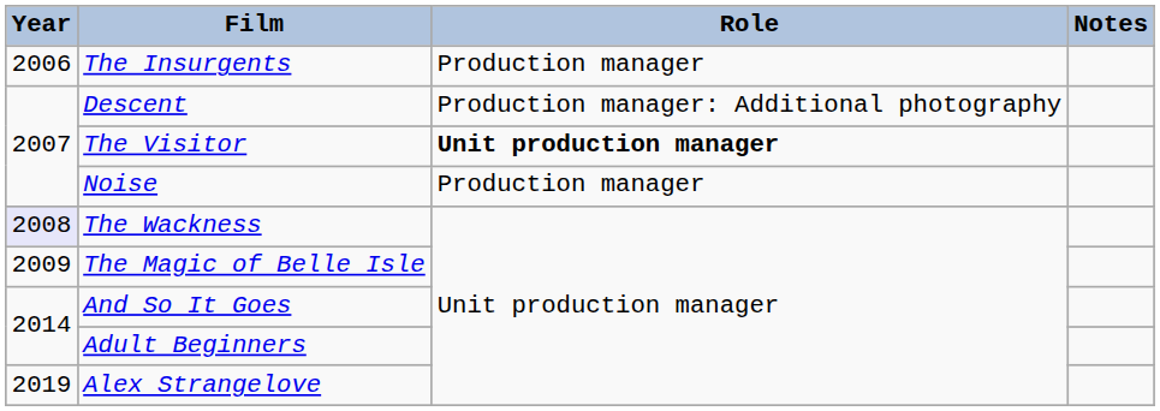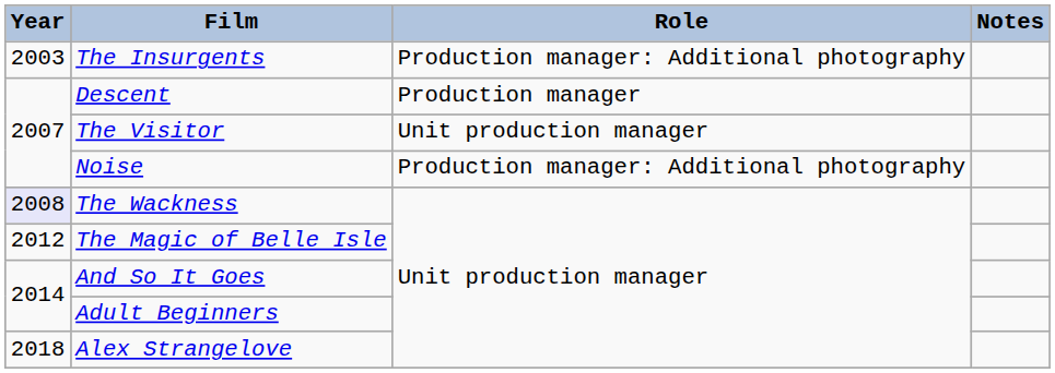 <table class="wikitable" style="font-size:95%;">
 <tr align="center">
 <th style="background:#B0C4DE;">Year</th>
 <th style="background:#B0C4DE;">Film</th>
 <th style="background:#B0C4DE;">Role</th>
 <th style="background:#B0C4DE;">Notes</th>
 </tr>
 <tr>
-<td>2006</td>
+<td>2003</td>
 <td><em><a href='#'>The Insurgents</a></em></td>
-<td>Production manager</td>
+<td>Production manager: Additional photography</td>
 <td></td>
 </tr>
 <tr>
 <td rowspan=3>2007</td>
 <td><em><a href='#'>Descent</a></em></td>
-<td>Production manager: Additional photography</td>
+<td>Production manager</td>
 <td><small></small></td>
 </tr>
 <tr>
 <td><em><a href='#'>The Visitor</a></em></td>
-<td><strong>Unit production manager</strong></td>
+<td>Unit production manager</td>
 <td></td>
 </tr>
 <tr>
 <td><em><a href='#'>Noise</a></em></td>
-<td>Production manager</td>
+<td>Production manager: Additional photography</td>
 <td></td>
 </tr>
 <tr>
 <td style="background: lavender;">2008</td>
 <td><em><a href='#'>The Wackness</a></em></td>
 <td rowspan=5>Unit production manager</td>
 <td></td>
 </tr>
 <tr>
-<td>2009</td>
+<td>2012</td>
 <td><em><a href='#'>The Magic of Belle Isle</a></em></td>
 <td></td>
 </tr>
 <tr>
 <td rowspan=2>2014</td>
 <td><em><a href='#'>And So It Goes</a></em></td>
 <td></td>
 </tr>
 <tr>
 <td><em><a href='#'>Adult Beginners</a></em></td>
 <td></td>
 </tr>
 <tr>
-<td>2019</td>
+<td>2018</td>
 <td><em><a href='#'>Alex Strangelove</a></em></td>
 <td></td>
 </tr>
 </table>
